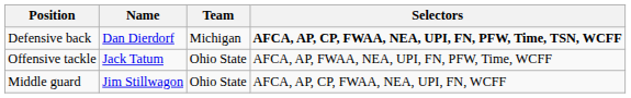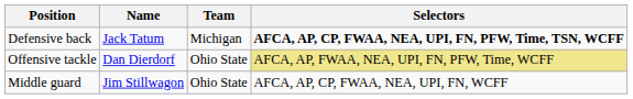 <table class="wikitable" style="font-size: 90%">
 <tr>
 <th>Position</th>
 <th>Name</th>
 <th>Team</th>
 <th>Selectors</th>
 </tr>
 <tr>
 <td>Defensive back</td>
-<td><a href='#'>Dan Dierdorf</a></td>
+<td><a href='#'>Jack Tatum</a></td>
 <td>Michigan</td>
 <td><strong>AFCA, AP, CP, FWAA, NEA, UPI, FN, PFW, Time, TSN, WCFF</strong></td>
 </tr>
 <tr>
 <td>Offensive tackle</td>
-<td><a href='#'>Jack Tatum</a></td>
+<td><a href='#'>Dan Dierdorf</a></td>
 <td>Ohio State</td>
-<td>AFCA, AP, FWAA, NEA, UPI, FN, PFW, Time, WCFF</td>
+<td style="background: khaki;">AFCA, AP, FWAA, NEA, UPI, FN, PFW, Time, WCFF</td>
 </tr>
 <tr>
 <td>Middle guard</td>
 <td><a href='#'>Jim Stillwagon</a></td>
 <td>Ohio State</td>
 <td>AFCA, AP, CP, FWAA, NEA, UPI, FN, WCFF</td>
 </tr>
 </table>
